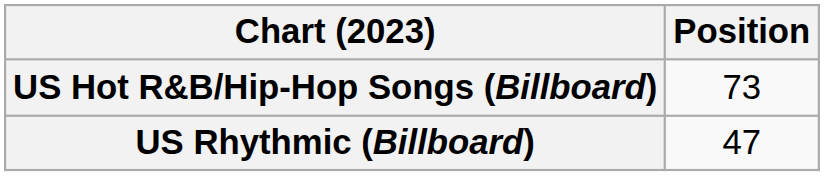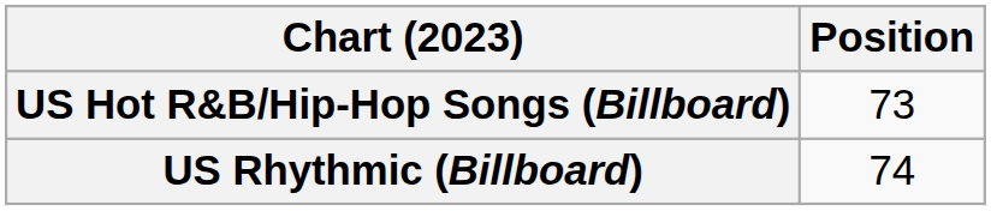 <table class="wikitable sortable plainrowheaders" style="text-align:center">
 <tr>
 <th scope="col">Chart (2023)</th>
 <th scope="col">Position</th>
 </tr>
 <tr>
 <th scope="row">US Hot R&B/Hip-Hop Songs (<em>Billboard</em>)</th>
 <td>73</td>
 </tr>
 <tr>
 <th scope="row">US Rhythmic (<em>Billboard</em>)</th>
-<td>47</td>
+<td>74</td>
 </tr>
 </table>
